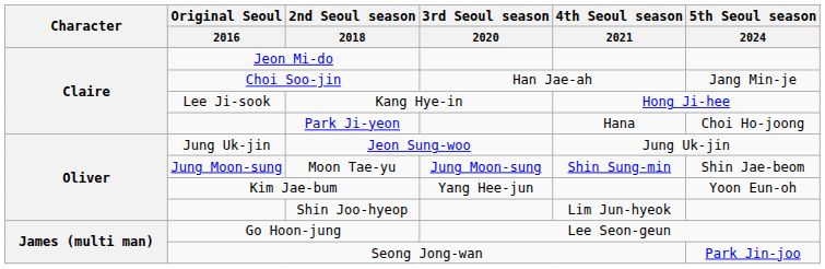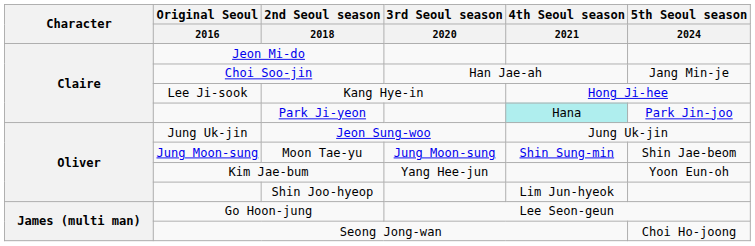 <table class="wikitable" style="width:100;">
 <tr>
 <th rowspan="2" width="20%">Character</th>
 <th>Original Seoul</th>
 <th>2nd Seoul season</th>
 <th>3rd Seoul season</th>
 <th>4th Seoul season</th>
 <th>5th Seoul season</th>
 </tr>
 <tr>
 <th><small>2016</small></th>
 <th><small>2018</small></th>
 <th><small>2020</small></th>
 <th><small>2021</small></th>
 <th><small>2024</small></th>
 </tr>
 <tr>
 <th rowspan="4" align="center">Claire</th>
 <td colspan="2" align="center"><a href='#'>Jeon Mi-do</a></td>
 <td></td>
 <td></td>
 <td></td>
 </tr>
 <tr>
 <td colspan="2" align="center"><a href='#'>Choi Soo-jin</a></td>
 <td colspan="2" align="center">Han Jae-ah</td>
 <td colspan="1" align="center">Jang Min-je</td>
 </tr>
 <tr>
 <td colspan="1" align="center">Lee Ji-sook</td>
 <td colspan="2" align="center">Kang Hye-in</td>
 <td colspan="2" align="center"><a href='#'>Hong Ji-hee</a></td>
 </tr>
 <tr>
 <td></td>
 <td colspan="1" align="center"><a href='#'>Park Ji-yeon</a></td>
 <td></td>
-<td colspan="1" align="center">Hana</td>
-<td colspan="1" align="center">Choi Ho-joong</td>
+<td colspan="1" align="center" style="background: paleturquoise;">Hana</td>
+<td colspan="1" align="center"><a href='#'>Park Jin-joo</a></td>
 </tr>
 <tr>
 <th rowspan="4" align="center">Oliver</th>
 <td align="center">Jung Uk-jin</td>
 <td colspan="2" align="center"><a href='#'>Jeon Sung-woo</a></td>
 <td colspan="2" align="center">Jung Uk-jin</td>
 </tr>
 <tr>
 <td align="center"><a href='#'>Jung Moon-sung</a></td>
 <td colspan="1" align="center">Moon Tae-yu</td>
 <td colspan="1" align="center"><a href='#'>Jung Moon-sung</a></td>
 <td colspan="1" align="center"><a href='#'>Shin Sung-min</a></td>
 <td colspan="1" align="center">Shin Jae-beom</td>
 </tr>
 <tr>
 <td colspan="2" align="center">Kim Jae-bum</td>
 <td colspan="1" align="center">Yang Hee-jun</td>
 <td></td>
 <td colspan="1" align="center">Yoon Eun-oh</td>
 </tr>
 <tr>
 <td></td>
 <td colspan="1" align="center">Shin Joo-hyeop</td>
 <td></td>
 <td colspan="1" align="center">Lim Jun-hyeok</td>
 <td></td>
 </tr>
 <tr>
 <th rowspan="2" align="center">James (multi man)</th>
 <td colspan="2" align="center">Go Hoon-jung</td>
 <td colspan="3" align="center">Lee Seon-geun</td>
 </tr>
 <tr>
 <td colspan="4" align="center">Seong Jong-wan</td>
-<td colspan="1" align="center"><a href='#'>Park Jin-joo</a></td>
+<td colspan="1" align="center">Choi Ho-joong</td>
 </tr>
 </table>
